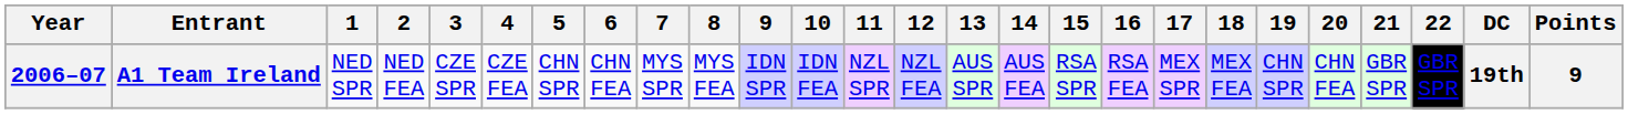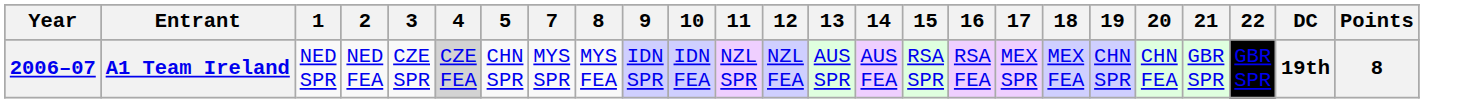 <table class="wikitable" style="text-align:center; font-size:90%">
 <tr>
 <th>Year</th>
 <th>Entrant</th>
 <th>1</th>
 <th>2</th>
 <th>3</th>
 <th>4</th>
 <th>5</th>
-<th>6</th>
 <th>7</th>
 <th>8</th>
 <th>9</th>
 <th>10</th>
 <th>11</th>
 <th>12</th>
 <th>13</th>
 <th>14</th>
 <th>15</th>
 <th>16</th>
 <th>17</th>
 <th>18</th>
 <th>19</th>
 <th>20</th>
 <th>21</th>
 <th>22</th>
 <th>DC</th>
 <th>Points</th>
 </tr>
 <tr>
 <th><a href='#'>2006–07</a></th>
 <th><a href='#'>A1 Team Ireland</a></th>
 <td><a href='#'>NED<br>SPR</a></td>
 <td><a href='#'>NED<br>FEA</a></td>
 <td><a href='#'>CZE<br>SPR</a></td>
-<td><a href='#'>CZE<br>FEA</a></td>
+<td style="background: lightgrey;"><a href='#'>CZE<br>FEA</a></td>
 <td><a href='#'>CHN<br>SPR</a></td>
-<td><a href='#'>CHN<br>FEA</a></td>
 <td><a href='#'>MYS<br>SPR</a></td>
 <td><a href='#'>MYS<br>FEA</a></td>
 <td style="background:#CFCFFF;"><a href='#'>IDN<br>SPR</a><br></td>
 <td style="background:#CFCFFF;"><a href='#'>IDN<br>FEA</a><br></td>
 <td style="background:#EFCFFF;"><a href='#'>NZL<br>SPR</a><br></td>
 <td style="background:#CFCFFF;"><a href='#'>NZL<br>FEA</a><br></td>
 <td style="background:#DFFFDF;"><a href='#'>AUS<br>SPR</a><br></td>
 <td style="background:#EFCFFF;"><a href='#'>AUS<br>FEA</a><br></td>
 <td style="background:#DFFFDF;"><a href='#'>RSA<br>SPR</a><br></td>
 <td style="background:#EFCFFF;"><a href='#'>RSA<br>FEA</a><br></td>
 <td style="background:#EFCFFF;"><a href='#'>MEX<br>SPR</a><br></td>
 <td style="background:#CFCFFF;"><a href='#'>MEX<br>FEA</a><br></td>
 <td style="background:#CFCFFF;"><a href='#'>CHN<br>SPR</a><br></td>
 <td style="background:#DFFFDF;"><a href='#'>CHN<br>FEA</a><br></td>
 <td style="background:#DFFFDF;"><a href='#'>GBR<br>SPR</a><br></td>
 <td style="background:#000000; color:white"><a href='#'><span>GBR<br>SPR</span></a><br></td>
 <th>19th</th>
-<th>9</th>
+<th>8</th>
 </tr>
 </table>
